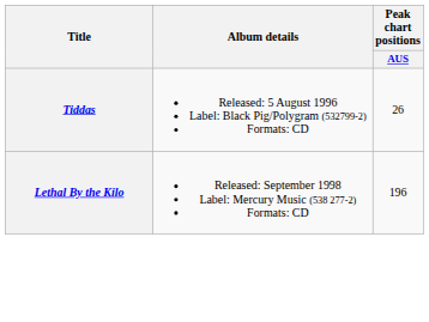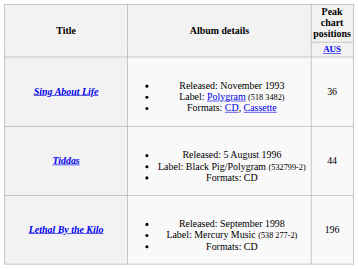 <table class="wikitable plainrowheaders" style="text-align:center;">
 <tr>
 <th scope="col" rowspan="2" style="width:12em;">Title</th>
 <th scope="col" rowspan="2" style="width:18em;">Album details</th>
 <th scope="col" colspan="1">Peak chart positions</th>
 </tr>
 <tr>
 <th scope="col" style="width:3em;font-size:90%;"><a href='#'>AUS</a><br></th>
 </tr>
 <tr>
+<th scope="row"><em><a href='#'>Sing About Life</a></em></th>
+<td><br><ul><li>Released: November 1993</li><li>Label: <a href='#'>Polygram</a> <small>(518 3482)</small></li><li>Formats: <a href='#'>CD</a>, <a href='#'>Cassette</a></li></ul></td>
+<td>36</td>
+</tr>
+<tr>
 <th scope="row"><em><a href='#'>Tiddas</a></em></th>
 <td><br><ul><li>Released: 5 August 1996</li><li>Label: Black Pig/Polygram <small>(532799-2)</small></li><li>Formats: CD</li></ul></td>
-<td>26</td>
+<td>44</td>
 </tr>
 <tr>
 <th scope="row"><em><a href='#'>Lethal By the Kilo</a></em></th>
 <td><br><ul><li>Released: September 1998</li><li>Label: Mercury Music <small>(538 277-2)</small></li><li>Formats: CD</li></ul></td>
 <td>196</td>
 </tr>
 </table>
